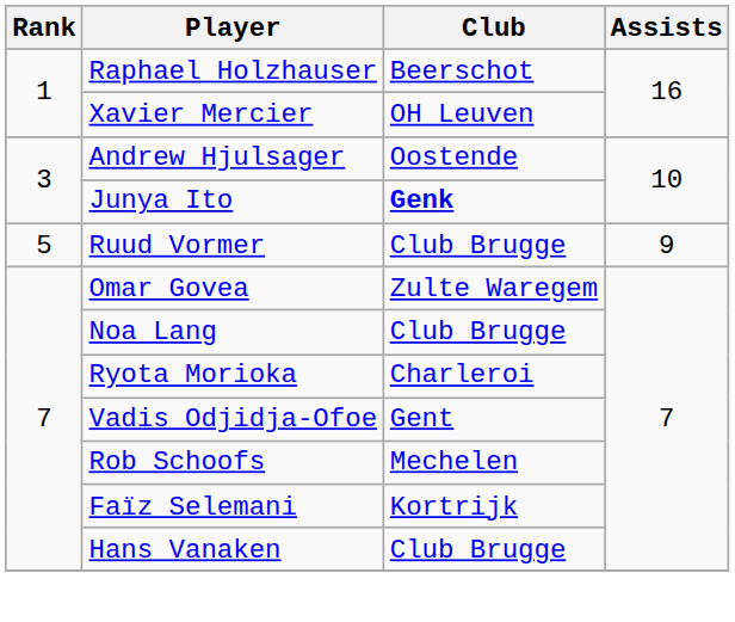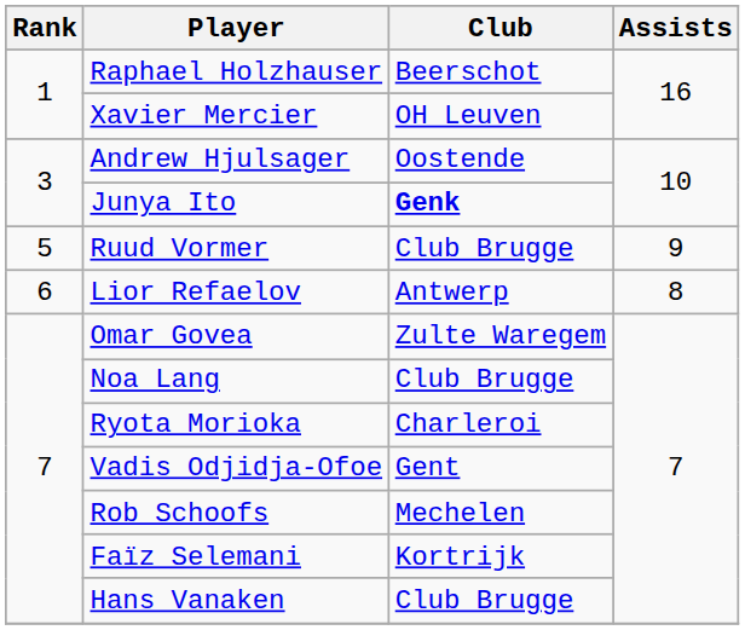 <table class="wikitable" style="text-align: center;">
 <tr>
 <th>Rank</th>
 <th>Player</th>
 <th>Club</th>
 <th>Assists</th>
 </tr>
 <tr>
 <td rowspan="2">1</td>
 <td style="text-align: left;"> <a href='#'>Raphael Holzhauser</a></td>
 <td style="text-align: left;"><a href='#'>Beerschot</a></td>
 <td rowspan="2">16</td>
 </tr>
 <tr>
 <td style="text-align: left;"> <a href='#'>Xavier Mercier</a></td>
 <td style="text-align: left;"><a href='#'>OH Leuven</a></td>
 </tr>
 <tr>
 <td rowspan="2">3</td>
 <td style="text-align: left;"> <a href='#'>Andrew Hjulsager</a></td>
 <td style="text-align: left;"><a href='#'>Oostende</a></td>
 <td rowspan="2">10</td>
 </tr>
 <tr>
 <td style="text-align: left;"> <a href='#'>Junya Ito</a></td>
 <td style="text-align: left;"><strong><a href='#'>Genk</a></strong></td>
 </tr>
 <tr>
 <td>5</td>
 <td style="text-align: left;"> <a href='#'>Ruud Vormer</a></td>
 <td style="text-align: left;"><a href='#'>Club Brugge</a></td>
 <td>9</td>
 </tr>
 <tr>
+<td>6</td>
+<td style="text-align: left;"> <a href='#'>Lior Refaelov</a></td>
+<td style="text-align: left;"><a href='#'>Antwerp</a></td>
+<td>8</td>
+</tr>
+<tr>
 <td rowspan="7">7</td>
 <td style="text-align: left;"> <a href='#'>Omar Govea</a></td>
 <td style="text-align: left;"><a href='#'>Zulte Waregem</a></td>
 <td rowspan="7">7</td>
 </tr>
 <tr>
 <td style="text-align: left;"> <a href='#'>Noa Lang</a></td>
 <td style="text-align: left;"><a href='#'>Club Brugge</a></td>
 </tr>
 <tr>
 <td style="text-align: left;"> <a href='#'>Ryota Morioka</a></td>
 <td style="text-align: left;"><a href='#'>Charleroi</a></td>
 </tr>
 <tr>
 <td style="text-align: left;"> <a href='#'>Vadis Odjidja-Ofoe</a></td>
 <td style="text-align: left;"><a href='#'>Gent</a></td>
 </tr>
 <tr>
 <td style="text-align: left;"> <a href='#'>Rob Schoofs</a></td>
 <td style="text-align: left;"><a href='#'>Mechelen</a></td>
 </tr>
 <tr>
 <td style="text-align: left;"> <a href='#'>Faïz Selemani</a></td>
 <td style="text-align: left;"><a href='#'>Kortrijk</a></td>
 </tr>
 <tr>
 <td style="text-align: left;"> <a href='#'>Hans Vanaken</a></td>
 <td style="text-align: left;"><a href='#'>Club Brugge</a></td>
 </tr>
 <tr>
 </tr>
 </table>
